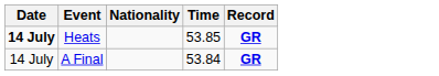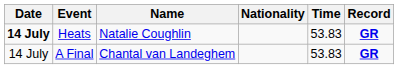 <table class="wikitable" style=text-align:center>
 <tr>
 <th>Date</th>
 <th>Event</th>
+<th>Name</th>
 <th>Nationality</th>
 <th>Time</th>
 <th>Record</th>
 </tr>
 <tr>
 <td><strong>14 July</strong></td>
 <td><a href='#'>Heats</a></td>
+<td align=left><a href='#'>Natalie Coughlin</a></td>
 <td align=left></td>
-<td>53.85</td>
+<td>53.83</td>
 <td><strong><a href='#'>GR</a></strong></td>
 </tr>
 <tr>
 <td>14 July</td>
 <td><a href='#'>A Final</a></td>
+<td align=left><a href='#'>Chantal van Landeghem</a></td>
 <td align=left></td>
-<td>53.84</td>
+<td>53.83</td>
 <td><strong><a href='#'>GR</a></strong></td>
 </tr>
 </table>
